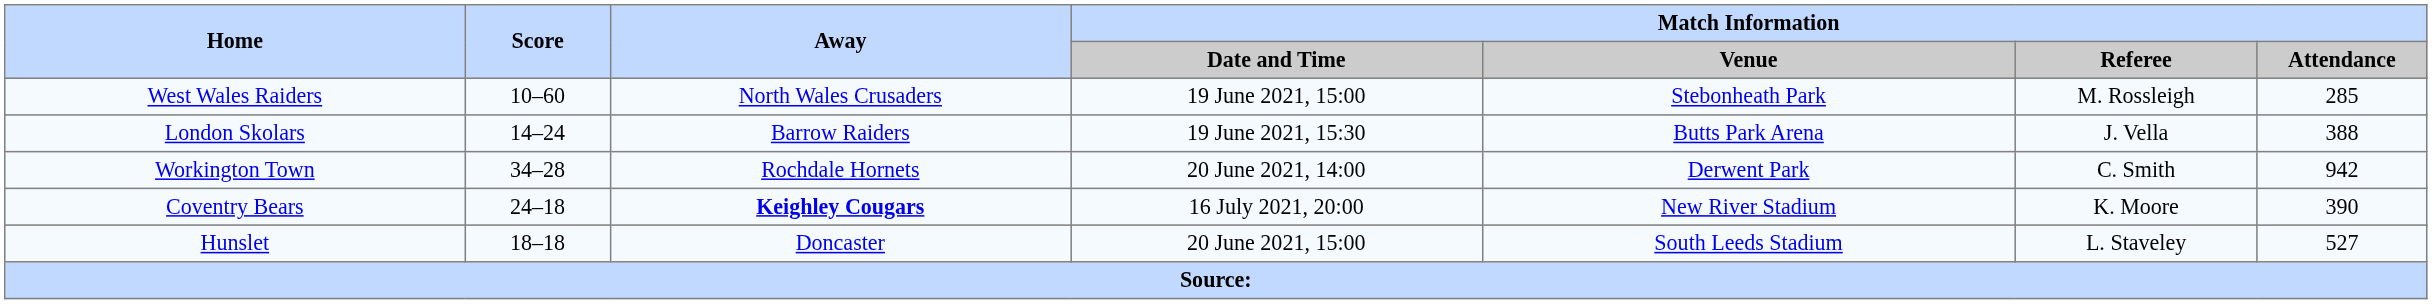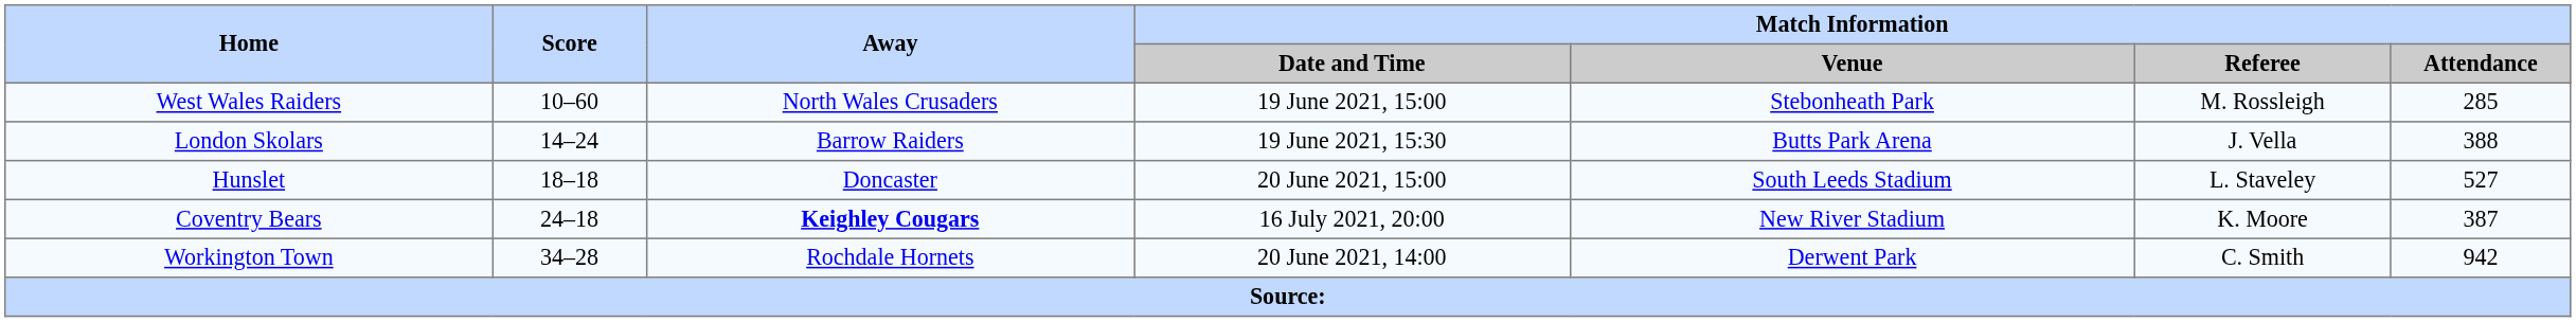 <table border=1 style="border-collapse:collapse; font-size:90%; text-align:center;" cellpadding=3 cellspacing=0 width=100%>
 <tr style="background:#C1D8ff;">
 <th scope="col" rowspan=2 width=19%>Home</th>
 <th scope="col" rowspan=2 width=6%>Score</th>
 <th scope="col" rowspan=2 width=19%>Away</th>
 <th colspan=4>Match Information</th>
 </tr>
 <tr style="background:#CCCCCC;">
 <th scope="col" width=17%>Date and Time</th>
 <th scope="col" width=22%>Venue</th>
 <th scope="col" width=10%>Referee</th>
 <th scope="col" width=7%>Attendance</th>
 </tr>
 <tr style="background:#F5FAFF;">
 <td> <a href='#'>West Wales Raiders</a></td>
 <td>10–60</td>
 <td> <a href='#'>North Wales Crusaders</a></td>
 <td>19 June 2021, 15:00</td>
 <td><a href='#'>Stebonheath Park</a></td>
 <td>M. Rossleigh</td>
 <td>285</td>
 </tr>
 <tr style="background:#F5FAFF;">
 <td> <a href='#'>London Skolars</a></td>
 <td>14–24</td>
 <td> <a href='#'>Barrow Raiders</a></td>
 <td>19 June 2021, 15:30</td>
 <td><a href='#'>Butts Park Arena</a></td>
 <td>J. Vella</td>
 <td>388</td>
 </tr>
 <tr style="background:#F5FAFF;">
+<td> <a href='#'>Hunslet</a></td>
+<td>18–18</td>
+<td> <a href='#'>Doncaster</a></td>
+<td>20 June 2021, 15:00</td>
+<td><a href='#'>South Leeds Stadium</a></td>
+<td>L. Staveley</td>
+<td>527</td>
+</tr>
+<tr style="background:#F5FAFF;">
+<td> <a href='#'>Coventry Bears</a></td>
+<td>24–18</td>
+<td><strong> <a href='#'>Keighley Cougars</a></strong></td>
+<td>16 July 2021, 20:00</td>
+<td><a href='#'>New River Stadium</a></td>
+<td>K. Moore</td>
+<td>387</td>
+</tr>
+<tr style="background:#F5FAFF;">
 <td> <a href='#'>Workington Town</a></td>
 <td>34–28</td>
 <td> <a href='#'>Rochdale Hornets</a></td>
 <td>20 June 2021, 14:00</td>
 <td><a href='#'>Derwent Park</a></td>
 <td>C. Smith</td>
 <td>942</td>
 </tr>
-<tr style="background:#F5FAFF;">
-<td> <a href='#'>Coventry Bears</a></td>
-<td>24–18</td>
-<td><strong> <a href='#'>Keighley Cougars</a></strong></td>
-<td>16 July 2021, 20:00</td>
-<td><a href='#'>New River Stadium</a></td>
-<td>K. Moore</td>
-<td>390</td>
-</tr>
-<tr style="background:#F5FAFF;">
-<td> <a href='#'>Hunslet</a></td>
-<td>18–18</td>
-<td> <a href='#'>Doncaster</a></td>
-<td>20 June 2021, 15:00</td>
-<td><a href='#'>South Leeds Stadium</a></td>
-<td>L. Staveley</td>
-<td>527</td>
-</tr>
 <tr style="background:#c1d8ff;">
 <th colspan=7>Source:</th>
 </tr>
 </table>
